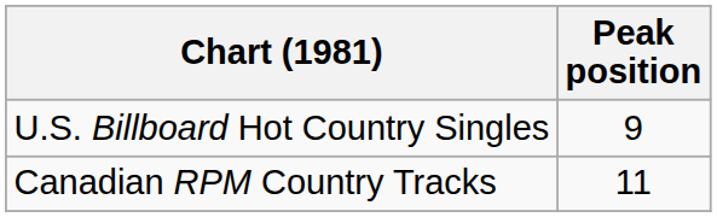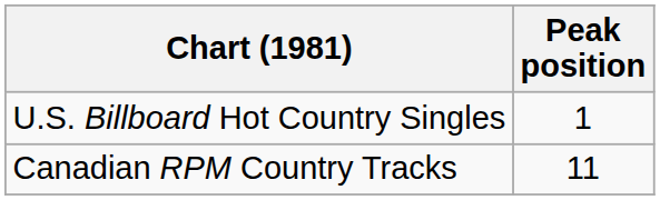 <table class="wikitable">
 <tr>
 <th align="left">Chart (1981)</th>
 <th align="center">Peak<br>position</th>
 </tr>
 <tr>
 <td align="left">U.S. <em>Billboard</em> Hot Country Singles</td>
-<td align="center">9</td>
+<td align="center">1</td>
 </tr>
 <tr>
 <td align="left">Canadian <em>RPM</em> Country Tracks</td>
 <td align="center">11</td>
 </tr>
 </table>
